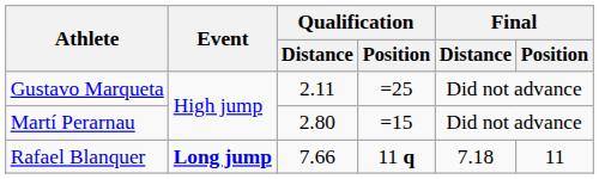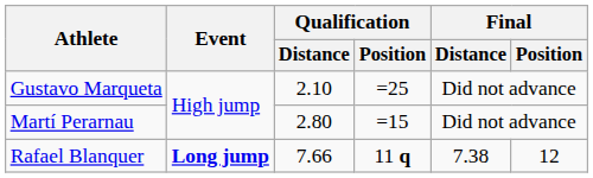 <table class=wikitable style="font-size:90%">
 <tr>
 <th rowspan="2">Athlete</th>
 <th rowspan="2">Event</th>
 <th colspan="2">Qualification</th>
 <th colspan="2">Final</th>
 </tr>
 <tr style="font-size:95%">
 <th>Distance</th>
 <th>Position</th>
 <th>Distance</th>
 <th>Position</th>
 </tr>
 <tr align=center>
 <td align=left><a href='#'>Gustavo Marqueta</a></td>
 <td align=left rowspan=2><a href='#'>High jump</a></td>
-<td>2.11</td>
+<td>2.10</td>
 <td>=25</td>
 <td colspan=2>Did not advance</td>
 </tr>
 <tr align=center>
 <td align=left><a href='#'>Martí Perarnau</a></td>
 <td>2.80</td>
 <td>=15</td>
 <td colspan=2>Did not advance</td>
 </tr>
 <tr align=center>
 <td align=left><a href='#'>Rafael Blanquer</a></td>
 <td align=left><strong><a href='#'>Long jump</a></strong></td>
 <td>7.66</td>
 <td>11 <strong>q</strong></td>
-<td>7.18</td>
-<td>11</td>
+<td>7.38</td>
+<td>12</td>
 </tr>
 </table>
